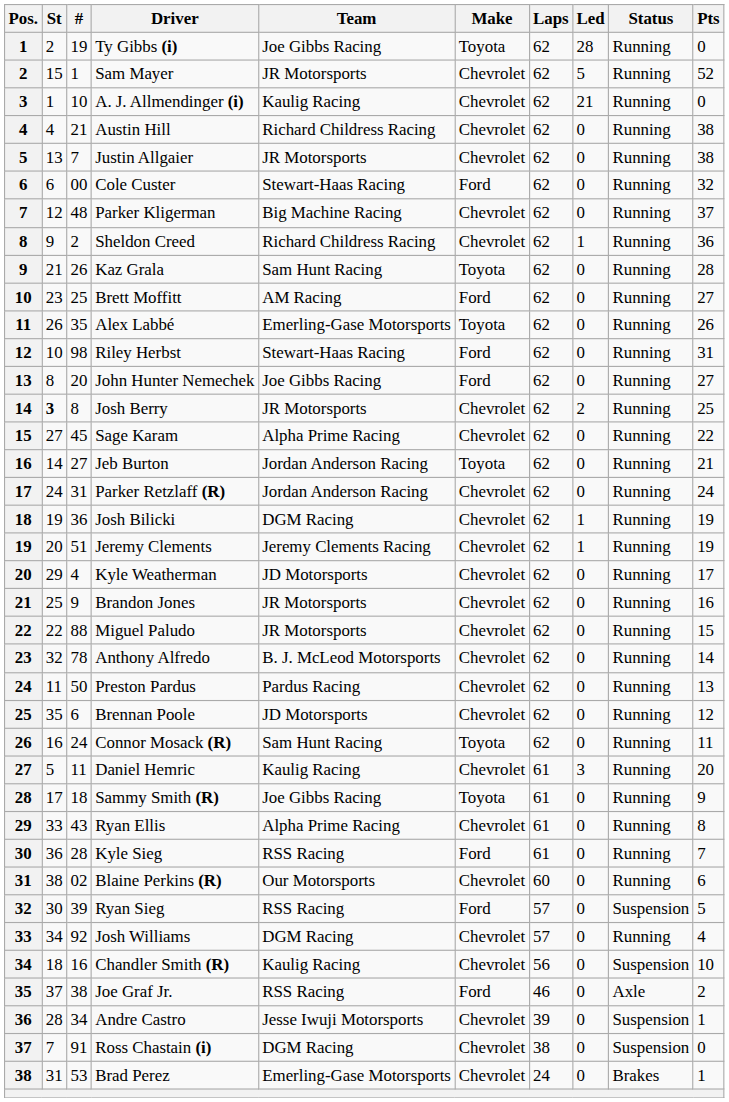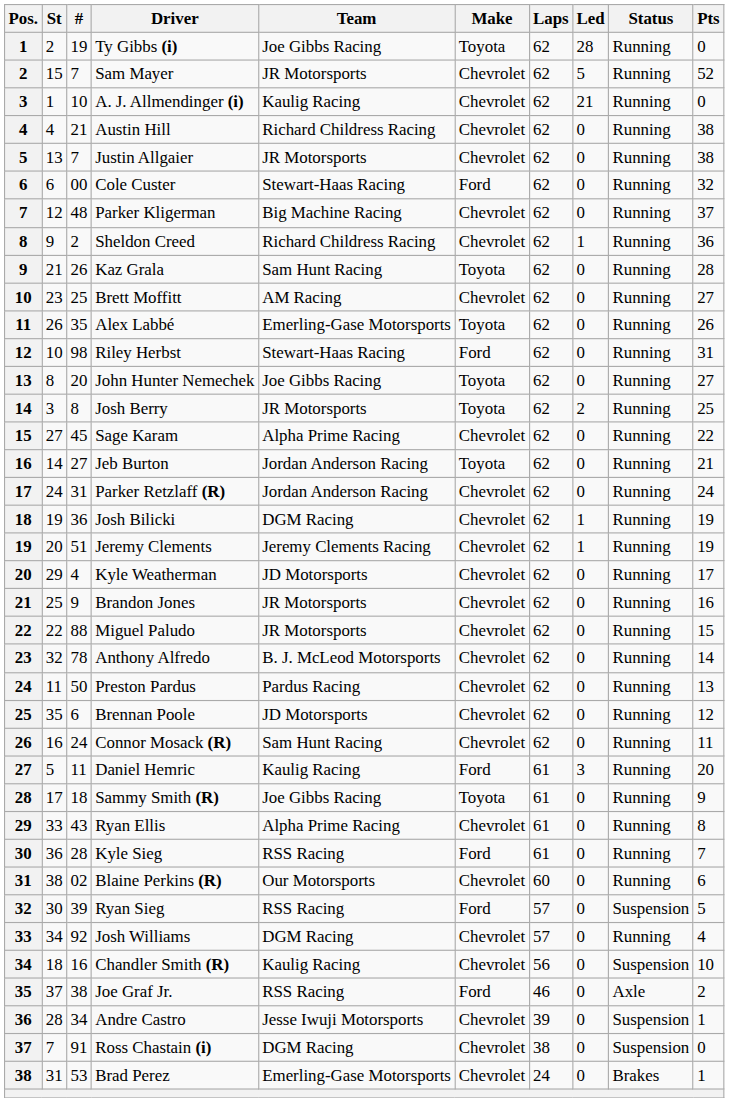 <table class="wikitable" style="font-size:95%">
 <tr>
 <th>Pos.</th>
 <th>St</th>
 <th>#</th>
 <th>Driver</th>
 <th>Team</th>
 <th>Make</th>
 <th>Laps</th>
 <th>Led</th>
 <th>Status</th>
 <th>Pts</th>
 </tr>
 <tr>
 <th>1</th>
 <td>2</td>
 <td>19</td>
 <td>Ty Gibbs <strong>(i)</strong></td>
 <td>Joe Gibbs Racing</td>
 <td>Toyota</td>
 <td>62</td>
 <td>28</td>
 <td>Running</td>
 <td>0</td>
 </tr>
 <tr>
 <th>2</th>
 <td>15</td>
-<td>1</td>
+<td>7</td>
 <td>Sam Mayer</td>
 <td>JR Motorsports</td>
 <td>Chevrolet</td>
 <td>62</td>
 <td>5</td>
 <td>Running</td>
 <td>52</td>
 </tr>
 <tr>
 <th>3</th>
 <td>1</td>
 <td>10</td>
 <td>A. J. Allmendinger <strong>(i)</strong></td>
 <td>Kaulig Racing</td>
 <td>Chevrolet</td>
 <td>62</td>
 <td>21</td>
 <td>Running</td>
 <td>0</td>
 </tr>
 <tr>
 <th>4</th>
 <td>4</td>
 <td>21</td>
 <td>Austin Hill</td>
 <td>Richard Childress Racing</td>
 <td>Chevrolet</td>
 <td>62</td>
 <td>0</td>
 <td>Running</td>
 <td>38</td>
 </tr>
 <tr>
 <th>5</th>
 <td>13</td>
 <td>7</td>
 <td>Justin Allgaier</td>
 <td>JR Motorsports</td>
 <td>Chevrolet</td>
 <td>62</td>
 <td>0</td>
 <td>Running</td>
 <td>38</td>
 </tr>
 <tr>
 <th>6</th>
 <td>6</td>
 <td>00</td>
 <td>Cole Custer</td>
 <td>Stewart-Haas Racing</td>
 <td>Ford</td>
 <td>62</td>
 <td>0</td>
 <td>Running</td>
 <td>32</td>
 </tr>
 <tr>
 <th>7</th>
 <td>12</td>
 <td>48</td>
 <td>Parker Kligerman</td>
 <td>Big Machine Racing</td>
 <td>Chevrolet</td>
 <td>62</td>
 <td>0</td>
 <td>Running</td>
 <td>37</td>
 </tr>
 <tr>
 <th>8</th>
 <td>9</td>
 <td>2</td>
 <td>Sheldon Creed</td>
 <td>Richard Childress Racing</td>
 <td>Chevrolet</td>
 <td>62</td>
 <td>1</td>
 <td>Running</td>
 <td>36</td>
 </tr>
 <tr>
 <th>9</th>
 <td>21</td>
 <td>26</td>
 <td>Kaz Grala</td>
 <td>Sam Hunt Racing</td>
 <td>Toyota</td>
 <td>62</td>
 <td>0</td>
 <td>Running</td>
 <td>28</td>
 </tr>
 <tr>
 <th>10</th>
 <td>23</td>
 <td>25</td>
 <td>Brett Moffitt</td>
 <td>AM Racing</td>
-<td>Ford</td>
+<td>Chevrolet</td>
 <td>62</td>
 <td>0</td>
 <td>Running</td>
 <td>27</td>
 </tr>
 <tr>
 <th>11</th>
 <td>26</td>
 <td>35</td>
 <td>Alex Labbé</td>
 <td>Emerling-Gase Motorsports</td>
 <td>Toyota</td>
 <td>62</td>
 <td>0</td>
 <td>Running</td>
 <td>26</td>
 </tr>
 <tr>
 <th>12</th>
 <td>10</td>
 <td>98</td>
 <td>Riley Herbst</td>
 <td>Stewart-Haas Racing</td>
 <td>Ford</td>
 <td>62</td>
 <td>0</td>
 <td>Running</td>
 <td>31</td>
 </tr>
 <tr>
 <th>13</th>
 <td>8</td>
 <td>20</td>
 <td>John Hunter Nemechek</td>
 <td>Joe Gibbs Racing</td>
-<td>Ford</td>
+<td>Toyota</td>
 <td>62</td>
 <td>0</td>
 <td>Running</td>
 <td>27</td>
 </tr>
 <tr>
 <th>14</th>
-<td><strong>3</strong></td>
+<td>3</td>
 <td>8</td>
 <td>Josh Berry</td>
 <td>JR Motorsports</td>
-<td>Chevrolet</td>
+<td>Toyota</td>
 <td>62</td>
 <td>2</td>
 <td>Running</td>
 <td>25</td>
 </tr>
 <tr>
 <th>15</th>
 <td>27</td>
 <td>45</td>
 <td>Sage Karam</td>
 <td>Alpha Prime Racing</td>
 <td>Chevrolet</td>
 <td>62</td>
 <td>0</td>
 <td>Running</td>
 <td>22</td>
 </tr>
 <tr>
 <th>16</th>
 <td>14</td>
 <td>27</td>
 <td>Jeb Burton</td>
 <td>Jordan Anderson Racing</td>
 <td>Toyota</td>
 <td>62</td>
 <td>0</td>
 <td>Running</td>
 <td>21</td>
 </tr>
 <tr>
 <th>17</th>
 <td>24</td>
 <td>31</td>
 <td>Parker Retzlaff <strong>(R)</strong></td>
 <td>Jordan Anderson Racing</td>
 <td>Chevrolet</td>
 <td>62</td>
 <td>0</td>
 <td>Running</td>
 <td>24</td>
 </tr>
 <tr>
 <th>18</th>
 <td>19</td>
 <td>36</td>
 <td>Josh Bilicki</td>
 <td>DGM Racing</td>
 <td>Chevrolet</td>
 <td>62</td>
 <td>1</td>
 <td>Running</td>
 <td>19</td>
 </tr>
 <tr>
 <th>19</th>
 <td>20</td>
 <td>51</td>
 <td>Jeremy Clements</td>
 <td>Jeremy Clements Racing</td>
 <td>Chevrolet</td>
 <td>62</td>
 <td>1</td>
 <td>Running</td>
 <td>19</td>
 </tr>
 <tr>
 <th>20</th>
 <td>29</td>
 <td>4</td>
 <td>Kyle Weatherman</td>
 <td>JD Motorsports</td>
 <td>Chevrolet</td>
 <td>62</td>
 <td>0</td>
 <td>Running</td>
 <td>17</td>
 </tr>
 <tr>
 <th>21</th>
 <td>25</td>
 <td>9</td>
 <td>Brandon Jones</td>
 <td>JR Motorsports</td>
 <td>Chevrolet</td>
 <td>62</td>
 <td>0</td>
 <td>Running</td>
 <td>16</td>
 </tr>
 <tr>
 <th>22</th>
 <td>22</td>
 <td>88</td>
 <td>Miguel Paludo</td>
 <td>JR Motorsports</td>
 <td>Chevrolet</td>
 <td>62</td>
 <td>0</td>
 <td>Running</td>
 <td>15</td>
 </tr>
 <tr>
 <th>23</th>
 <td>32</td>
 <td>78</td>
 <td>Anthony Alfredo</td>
 <td>B. J. McLeod Motorsports</td>
 <td>Chevrolet</td>
 <td>62</td>
 <td>0</td>
 <td>Running</td>
 <td>14</td>
 </tr>
 <tr>
 <th>24</th>
 <td>11</td>
 <td>50</td>
 <td>Preston Pardus</td>
 <td>Pardus Racing</td>
 <td>Chevrolet</td>
 <td>62</td>
 <td>0</td>
 <td>Running</td>
 <td>13</td>
 </tr>
 <tr>
 <th>25</th>
 <td>35</td>
 <td>6</td>
 <td>Brennan Poole</td>
 <td>JD Motorsports</td>
 <td>Chevrolet</td>
 <td>62</td>
 <td>0</td>
 <td>Running</td>
 <td>12</td>
 </tr>
 <tr>
 <th>26</th>
 <td>16</td>
 <td>24</td>
 <td>Connor Mosack <strong>(R)</strong></td>
 <td>Sam Hunt Racing</td>
-<td>Toyota</td>
+<td>Chevrolet</td>
 <td>62</td>
 <td>0</td>
 <td>Running</td>
 <td>11</td>
 </tr>
 <tr>
 <th>27</th>
 <td>5</td>
 <td>11</td>
 <td>Daniel Hemric</td>
 <td>Kaulig Racing</td>
-<td>Chevrolet</td>
+<td>Ford</td>
 <td>61</td>
 <td>3</td>
 <td>Running</td>
 <td>20</td>
 </tr>
 <tr>
 <th>28</th>
 <td>17</td>
 <td>18</td>
 <td>Sammy Smith <strong>(R)</strong></td>
 <td>Joe Gibbs Racing</td>
 <td>Toyota</td>
 <td>61</td>
 <td>0</td>
 <td>Running</td>
 <td>9</td>
 </tr>
 <tr>
 <th>29</th>
 <td>33</td>
 <td>43</td>
 <td>Ryan Ellis</td>
 <td>Alpha Prime Racing</td>
 <td>Chevrolet</td>
 <td>61</td>
 <td>0</td>
 <td>Running</td>
 <td>8</td>
 </tr>
 <tr>
 <th>30</th>
 <td>36</td>
 <td>28</td>
 <td>Kyle Sieg</td>
 <td>RSS Racing</td>
 <td>Ford</td>
 <td>61</td>
 <td>0</td>
 <td>Running</td>
 <td>7</td>
 </tr>
 <tr>
 <th>31</th>
 <td>38</td>
 <td>02</td>
 <td>Blaine Perkins <strong>(R)</strong></td>
 <td>Our Motorsports</td>
 <td>Chevrolet</td>
 <td>60</td>
 <td>0</td>
 <td>Running</td>
 <td>6</td>
 </tr>
 <tr>
 <th>32</th>
 <td>30</td>
 <td>39</td>
 <td>Ryan Sieg</td>
 <td>RSS Racing</td>
 <td>Ford</td>
 <td>57</td>
 <td>0</td>
 <td>Suspension</td>
 <td>5</td>
 </tr>
 <tr>
 <th>33</th>
 <td>34</td>
 <td>92</td>
 <td>Josh Williams</td>
 <td>DGM Racing</td>
 <td>Chevrolet</td>
 <td>57</td>
 <td>0</td>
 <td>Running</td>
 <td>4</td>
 </tr>
 <tr>
 <th>34</th>
 <td>18</td>
 <td>16</td>
 <td>Chandler Smith <strong>(R)</strong></td>
 <td>Kaulig Racing</td>
 <td>Chevrolet</td>
 <td>56</td>
 <td>0</td>
 <td>Suspension</td>
 <td>10</td>
 </tr>
 <tr>
 <th>35</th>
 <td>37</td>
 <td>38</td>
 <td>Joe Graf Jr.</td>
 <td>RSS Racing</td>
 <td>Ford</td>
 <td>46</td>
 <td>0</td>
 <td>Axle</td>
 <td>2</td>
 </tr>
 <tr>
 <th>36</th>
 <td>28</td>
 <td>34</td>
 <td>Andre Castro</td>
 <td>Jesse Iwuji Motorsports</td>
 <td>Chevrolet</td>
 <td>39</td>
 <td>0</td>
 <td>Suspension</td>
 <td>1</td>
 </tr>
 <tr>
 <th>37</th>
 <td>7</td>
 <td>91</td>
 <td>Ross Chastain <strong>(i)</strong></td>
 <td>DGM Racing</td>
 <td>Chevrolet</td>
 <td>38</td>
 <td>0</td>
 <td>Suspension</td>
 <td>0</td>
 </tr>
 <tr>
 <th>38</th>
 <td>31</td>
 <td>53</td>
 <td>Brad Perez</td>
 <td>Emerling-Gase Motorsports</td>
 <td>Chevrolet</td>
 <td>24</td>
 <td>0</td>
 <td>Brakes</td>
 <td>1</td>
 </tr>
 <tr>
 <th colspan="10"></th>
 </tr>
 </table>
